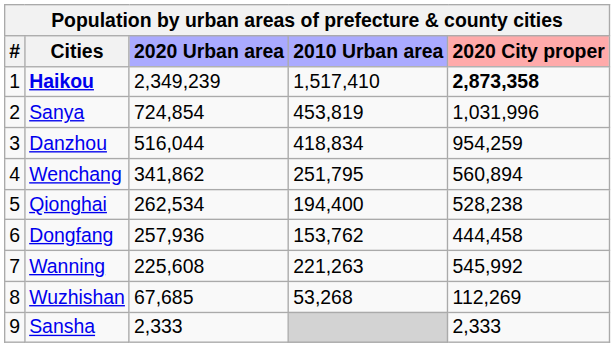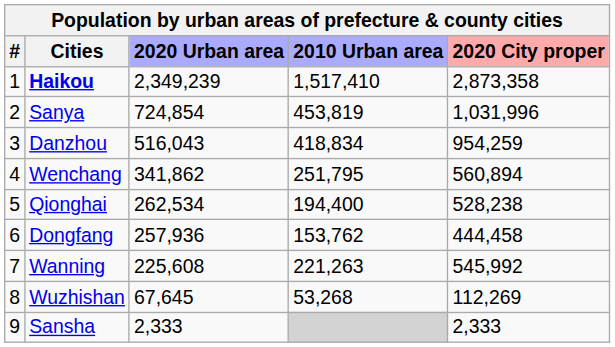 <table class="wikitable sortable collapsible" style="font-size:90%;">
 <tr>
 <th colspan=5>Population by urban areas of prefecture & county cities</th>
 </tr>
 <tr>
 <th>#</th>
 <th>Cities</th>
 <th style="background-color: #aaaaff;">2020 Urban area</th>
 <th style="background-color: #aaaaff;">2010 Urban area</th>
 <th style="background-color: #ffaaaa;">2020 City proper</th>
 </tr>
 <tr>
 <td>1</td>
 <td><strong><a href='#'>Haikou</a></strong></td>
 <td>2,349,239</td>
 <td>1,517,410</td>
-<td><strong>2,873,358</strong></td>
+<td>2,873,358</td>
 </tr>
 <tr>
 <td>2</td>
 <td><a href='#'>Sanya</a></td>
 <td>724,854</td>
 <td>453,819</td>
 <td>1,031,996</td>
 </tr>
 <tr>
 <td>3</td>
 <td><a href='#'>Danzhou</a></td>
-<td>516,044</td>
+<td>516,043</td>
 <td>418,834</td>
 <td>954,259</td>
 </tr>
 <tr>
 <td>4</td>
 <td><a href='#'>Wenchang</a></td>
 <td>341,862</td>
 <td>251,795</td>
 <td>560,894</td>
 </tr>
 <tr>
 <td>5</td>
 <td><a href='#'>Qionghai</a></td>
 <td>262,534</td>
 <td>194,400</td>
 <td>528,238</td>
 </tr>
 <tr>
 <td>6</td>
 <td><a href='#'>Dongfang</a></td>
 <td>257,936</td>
 <td>153,762</td>
 <td>444,458</td>
 </tr>
 <tr>
 <td>7</td>
 <td><a href='#'>Wanning</a></td>
 <td>225,608</td>
 <td>221,263</td>
 <td>545,992</td>
 </tr>
 <tr>
 <td>8</td>
 <td><a href='#'>Wuzhishan</a></td>
-<td>67,685</td>
+<td>67,645</td>
 <td>53,268</td>
 <td>112,269</td>
 </tr>
 <tr>
 <td>9</td>
 <td><a href='#'>Sansha</a></td>
 <td>2,333</td>
 <td style="background:lightgrey;"></td>
 <td>2,333</td>
 </tr>
 </table>
